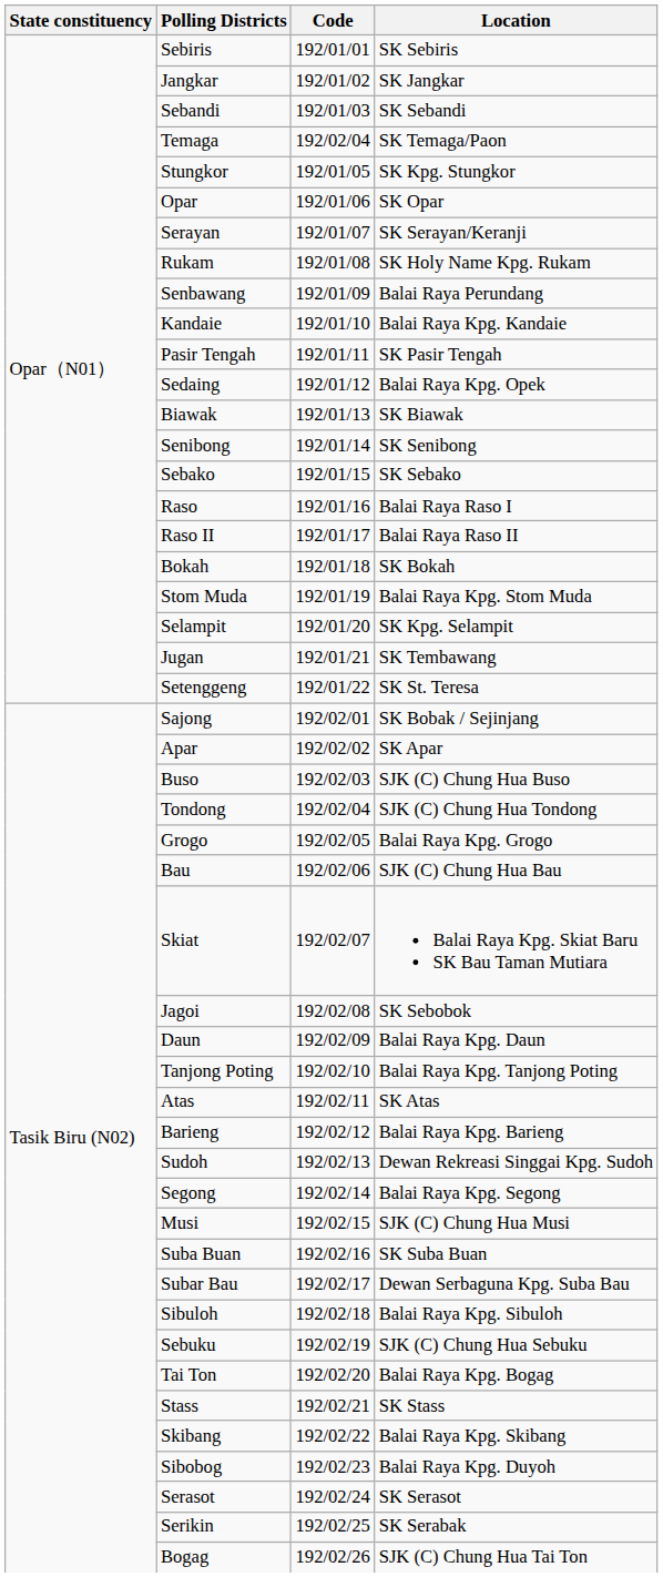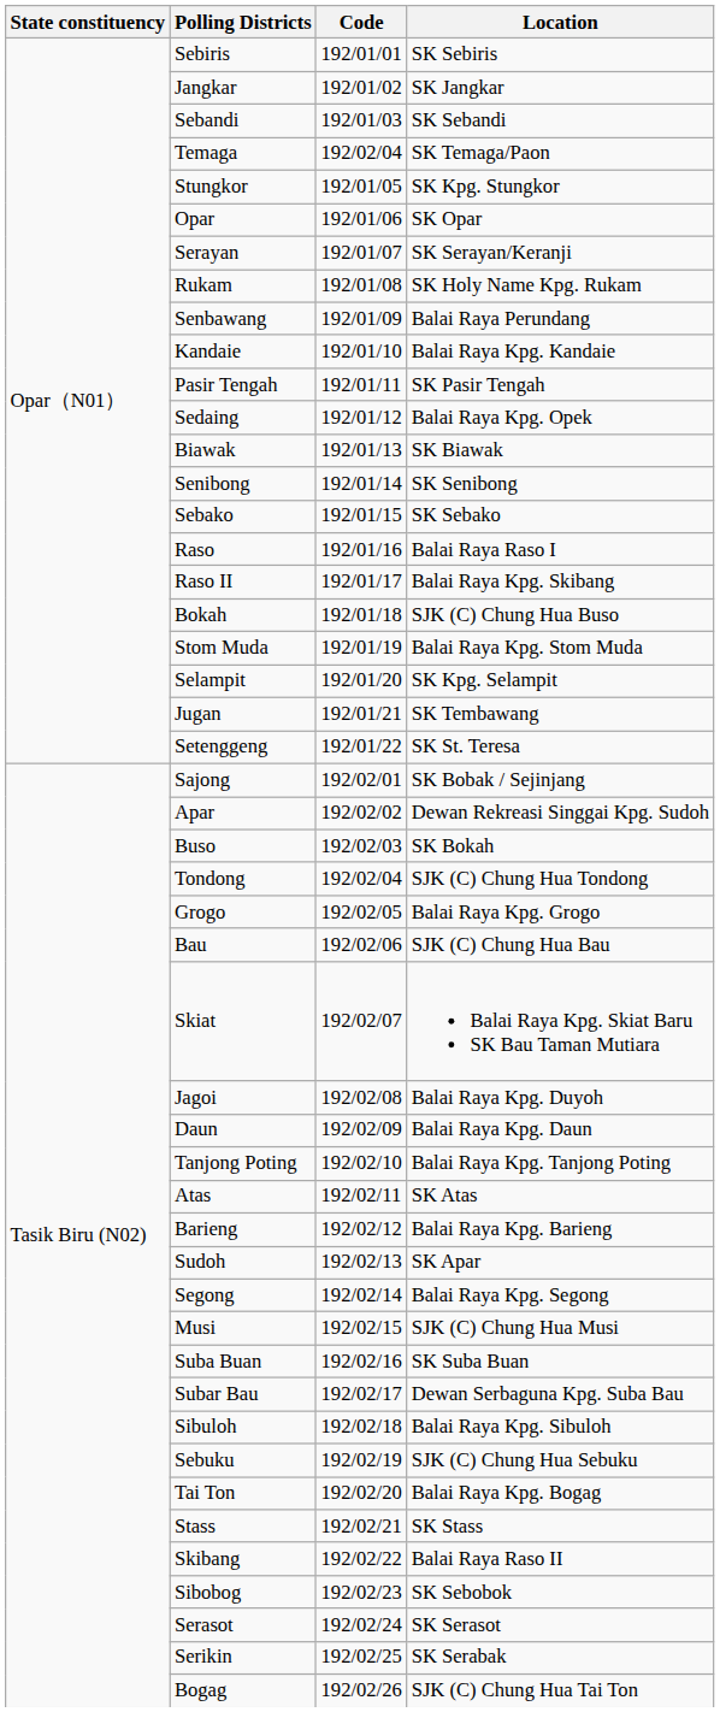 <table class="wikitable sortable mw-collapsible" style="white-space:nowrap;font-size:85%">
 <tr>
 <th>State constituency</th>
 <th>Polling Districts</th>
 <th>Code</th>
 <th>Location</th>
 </tr>
 <tr>
 <td rowspan="22">Opar（N01）</td>
 <td>Sebiris</td>
 <td>192/01/01</td>
 <td>SK Sebiris</td>
 </tr>
 <tr>
 <td>Jangkar</td>
 <td>192/01/02</td>
 <td>SK Jangkar</td>
 </tr>
 <tr>
 <td>Sebandi</td>
 <td>192/01/03</td>
 <td>SK Sebandi</td>
 </tr>
 <tr>
 <td>Temaga</td>
 <td>192/02/04</td>
 <td>SK Temaga/Paon</td>
 </tr>
 <tr>
 <td>Stungkor</td>
 <td>192/01/05</td>
 <td>SK Kpg. Stungkor</td>
 </tr>
 <tr>
 <td>Opar</td>
 <td>192/01/06</td>
 <td>SK Opar</td>
 </tr>
 <tr>
 <td>Serayan</td>
 <td>192/01/07</td>
 <td>SK Serayan/Keranji</td>
 </tr>
 <tr>
 <td>Rukam</td>
 <td>192/01/08</td>
 <td>SK Holy Name Kpg. Rukam</td>
 </tr>
 <tr>
 <td>Senbawang</td>
 <td>192/01/09</td>
 <td>Balai Raya Perundang</td>
 </tr>
 <tr>
 <td>Kandaie</td>
 <td>192/01/10</td>
 <td>Balai Raya Kpg. Kandaie</td>
 </tr>
 <tr>
 <td>Pasir Tengah</td>
 <td>192/01/11</td>
 <td>SK Pasir Tengah</td>
 </tr>
 <tr>
 <td>Sedaing</td>
 <td>192/01/12</td>
 <td>Balai Raya Kpg. Opek</td>
 </tr>
 <tr>
 <td>Biawak</td>
 <td>192/01/13</td>
 <td>SK Biawak</td>
 </tr>
 <tr>
 <td>Senibong</td>
 <td>192/01/14</td>
 <td>SK Senibong</td>
 </tr>
 <tr>
 <td>Sebako</td>
 <td>192/01/15</td>
 <td>SK Sebako</td>
 </tr>
 <tr>
 <td>Raso</td>
 <td>192/01/16</td>
 <td>Balai Raya Raso I</td>
 </tr>
 <tr>
 <td>Raso II</td>
 <td>192/01/17</td>
-<td>Balai Raya Raso II</td>
+<td>Balai Raya Kpg. Skibang</td>
 </tr>
 <tr>
 <td>Bokah</td>
 <td>192/01/18</td>
-<td>SK Bokah</td>
+<td>SJK (C) Chung Hua Buso</td>
 </tr>
 <tr>
 <td>Stom Muda</td>
 <td>192/01/19</td>
 <td>Balai Raya Kpg. Stom Muda</td>
 </tr>
 <tr>
 <td>Selampit</td>
 <td>192/01/20</td>
 <td>SK Kpg. Selampit</td>
 </tr>
 <tr>
 <td>Jugan</td>
 <td>192/01/21</td>
 <td>SK Tembawang</td>
 </tr>
 <tr>
 <td>Setenggeng</td>
 <td>192/01/22</td>
 <td>SK St. Teresa</td>
 </tr>
 <tr>
 <td rowspan="26">Tasik Biru (N02)</td>
 <td>Sajong</td>
 <td>192/02/01</td>
 <td>SK Bobak / Sejinjang</td>
 </tr>
 <tr>
 <td>Apar</td>
 <td>192/02/02</td>
-<td>SK Apar</td>
+<td>Dewan Rekreasi Singgai Kpg. Sudoh</td>
 </tr>
 <tr>
 <td>Buso</td>
 <td>192/02/03</td>
-<td>SJK (C) Chung Hua Buso</td>
+<td>SK Bokah</td>
 </tr>
 <tr>
 <td>Tondong</td>
 <td>192/02/04</td>
 <td>SJK (C) Chung Hua Tondong</td>
 </tr>
 <tr>
 <td>Grogo</td>
 <td>192/02/05</td>
 <td>Balai Raya Kpg. Grogo</td>
 </tr>
 <tr>
 <td>Bau</td>
 <td>192/02/06</td>
 <td>SJK (C) Chung Hua Bau</td>
 </tr>
 <tr>
 <td>Skiat</td>
 <td>192/02/07</td>
 <td><br><ul><li>Balai Raya Kpg. Skiat Baru</li><li>SK Bau Taman Mutiara</li></ul></td>
 </tr>
 <tr>
 <td>Jagoi</td>
 <td>192/02/08</td>
-<td>SK Sebobok</td>
+<td>Balai Raya Kpg. Duyoh</td>
 </tr>
 <tr>
 <td>Daun</td>
 <td>192/02/09</td>
 <td>Balai Raya Kpg. Daun</td>
 </tr>
 <tr>
 <td>Tanjong Poting</td>
 <td>192/02/10</td>
 <td>Balai Raya Kpg. Tanjong Poting</td>
 </tr>
 <tr>
 <td>Atas</td>
 <td>192/02/11</td>
 <td>SK Atas</td>
 </tr>
 <tr>
 <td>Barieng</td>
 <td>192/02/12</td>
 <td>Balai Raya Kpg. Barieng</td>
 </tr>
 <tr>
 <td>Sudoh</td>
 <td>192/02/13</td>
-<td>Dewan Rekreasi Singgai Kpg. Sudoh</td>
+<td>SK Apar</td>
 </tr>
 <tr>
 <td>Segong</td>
 <td>192/02/14</td>
 <td>Balai Raya Kpg. Segong</td>
 </tr>
 <tr>
 <td>Musi</td>
 <td>192/02/15</td>
 <td>SJK (C) Chung Hua Musi</td>
 </tr>
 <tr>
 <td>Suba Buan</td>
 <td>192/02/16</td>
 <td>SK Suba Buan</td>
 </tr>
 <tr>
 <td>Subar Bau</td>
 <td>192/02/17</td>
 <td>Dewan Serbaguna Kpg. Suba Bau</td>
 </tr>
 <tr>
 <td>Sibuloh</td>
 <td>192/02/18</td>
 <td>Balai Raya Kpg. Sibuloh</td>
 </tr>
 <tr>
 <td>Sebuku</td>
 <td>192/02/19</td>
 <td>SJK (C) Chung Hua Sebuku</td>
 </tr>
 <tr>
 <td>Tai Ton</td>
 <td>192/02/20</td>
 <td>Balai Raya Kpg. Bogag</td>
 </tr>
 <tr>
 <td>Stass</td>
 <td>192/02/21</td>
 <td>SK Stass</td>
 </tr>
 <tr>
 <td>Skibang</td>
 <td>192/02/22</td>
-<td>Balai Raya Kpg. Skibang</td>
+<td>Balai Raya Raso II</td>
 </tr>
 <tr>
 <td>Sibobog</td>
 <td>192/02/23</td>
-<td>Balai Raya Kpg. Duyoh</td>
+<td>SK Sebobok</td>
 </tr>
 <tr>
 <td>Serasot</td>
 <td>192/02/24</td>
 <td>SK Serasot</td>
 </tr>
 <tr>
 <td>Serikin</td>
 <td>192/02/25</td>
 <td>SK Serabak</td>
 </tr>
 <tr>
 <td>Bogag</td>
 <td>192/02/26</td>
 <td>SJK (C) Chung Hua Tai Ton</td>
 </tr>
 </table>
